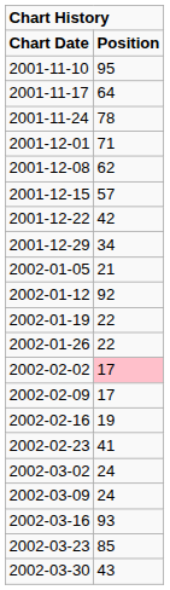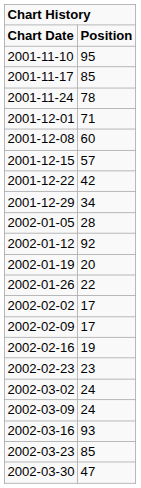 <table class="wikitable">
 <tr>
 <td colspan="2"><strong>Chart History</strong></td>
 </tr>
 <tr>
 <td><strong>Chart Date</strong></td>
 <td><strong>Position</strong></td>
 </tr>
 <tr>
 <td>2001-11-10</td>
 <td>95</td>
 </tr>
 <tr>
 <td>2001-11-17</td>
-<td>64</td>
+<td>85</td>
 </tr>
 <tr>
 <td>2001-11-24</td>
 <td>78</td>
 </tr>
 <tr>
 <td>2001-12-01</td>
 <td>71</td>
 </tr>
 <tr>
 <td>2001-12-08</td>
-<td>62</td>
+<td>60</td>
 </tr>
 <tr>
 <td>2001-12-15</td>
 <td>57</td>
 </tr>
 <tr>
 <td>2001-12-22</td>
 <td>42</td>
 </tr>
 <tr>
 <td>2001-12-29</td>
 <td>34</td>
 </tr>
 <tr>
 <td>2002-01-05</td>
-<td>21</td>
+<td>28</td>
 </tr>
 <tr>
 <td>2002-01-12</td>
 <td>92</td>
 </tr>
 <tr>
 <td>2002-01-19</td>
-<td>22</td>
+<td>20</td>
 </tr>
 <tr>
 <td>2002-01-26</td>
 <td>22</td>
 </tr>
 <tr>
 <td>2002-02-02</td>
-<td style="background: pink;">17</td>
+<td>17</td>
 </tr>
 <tr>
 <td>2002-02-09</td>
 <td>17</td>
 </tr>
 <tr>
 <td>2002-02-16</td>
 <td>19</td>
 </tr>
 <tr>
 <td>2002-02-23</td>
-<td>41</td>
+<td>23</td>
 </tr>
 <tr>
 <td>2002-03-02</td>
 <td>24</td>
 </tr>
 <tr>
 <td>2002-03-09</td>
 <td>24</td>
 </tr>
 <tr>
 <td>2002-03-16</td>
 <td>93</td>
 </tr>
 <tr>
 <td>2002-03-23</td>
 <td>85</td>
 </tr>
 <tr>
 <td>2002-03-30</td>
-<td>43</td>
+<td>47</td>
 </tr>
 </table>
